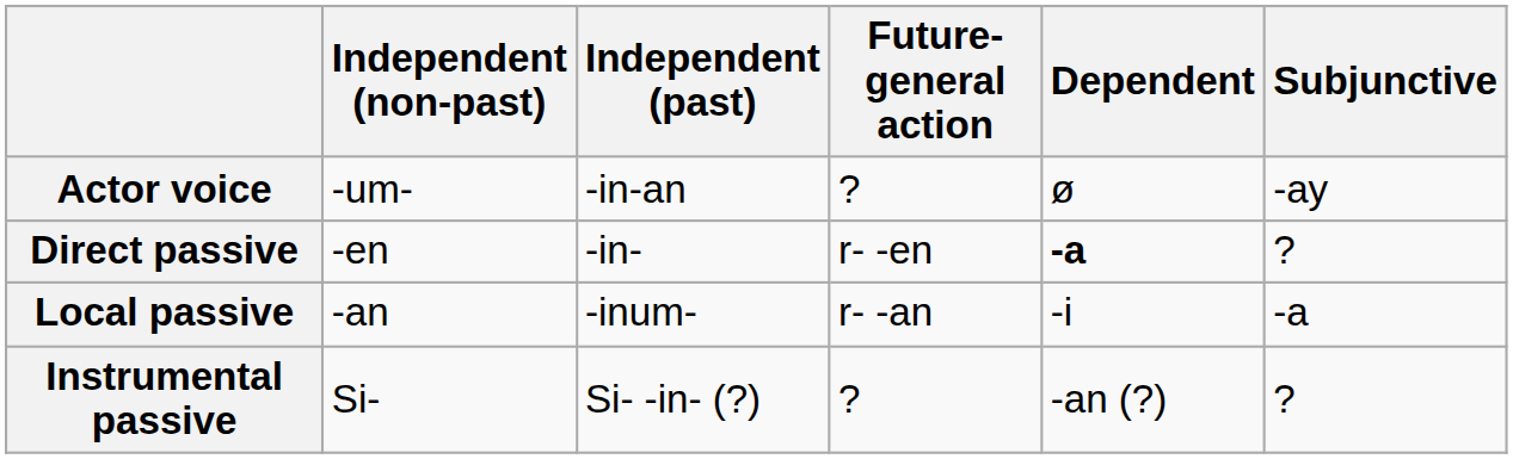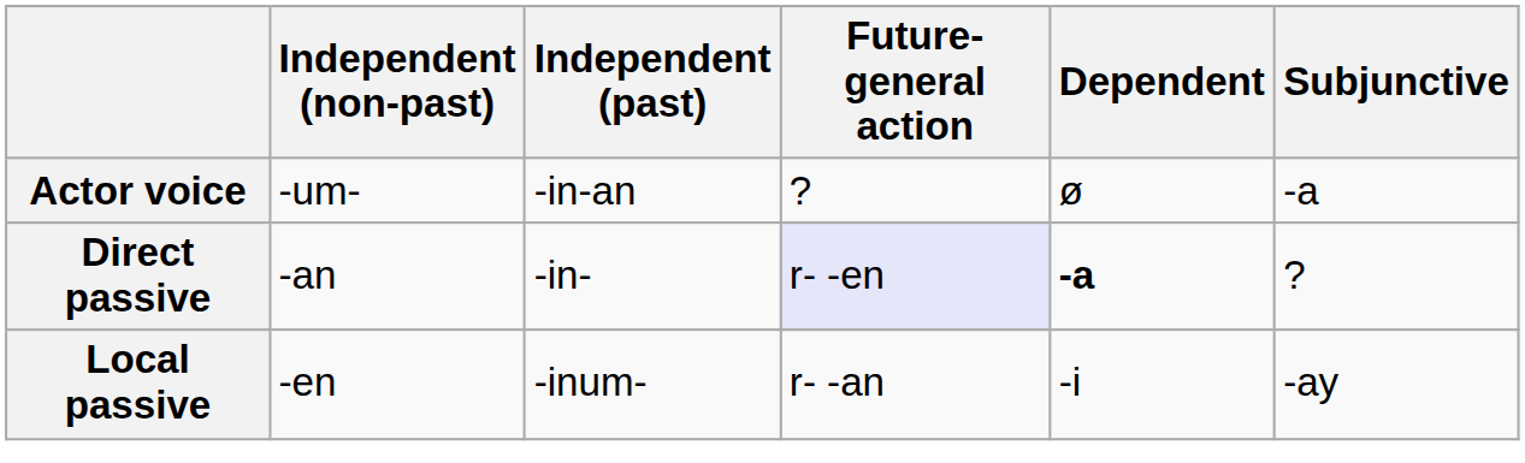 <table class="wikitable">
 <tr>
 <th></th>
 <th c=01>Independent <br>(non-past)</th>
 <th c=02>Independent <br>(past)</th>
 <th c=03>Future-general <br>action</th>
 <th c=04>Dependent</th>
 <th c=05>Subjunctive</th>
 </tr>
 <tr>
 <th>Actor voice</th>
 <td c=01>-um-</td>
 <td c=02>-in-an</td>
 <td c=03>?</td>
 <td c=04>ø</td>
-<td c=05>-ay</td>
+<td c=05>-a</td>
 </tr>
 <tr>
 <th>Direct passive</th>
-<td c=01>-en</td>
+<td c=01>-an</td>
 <td c=02>-in-</td>
-<td c=03>r- -en</td>
+<td c=03 style="background: lavender;">r- -en</td>
 <td c=04><strong>-a</strong></td>
 <td c=05>?</td>
 </tr>
 <tr>
 <th>Local passive</th>
-<td c=01>-an</td>
+<td c=01>-en</td>
 <td c=02>-inum-</td>
 <td c=03>r- -an</td>
 <td c=04>-i</td>
-<td c=05>-a</td>
-</tr>
-<tr>
-<th>Instrumental passive</th>
-<td c=01>Si-</td>
-<td c=02>Si- -in- (?)</td>
-<td c=03>?</td>
-<td c=04>-an (?)</td>
-<td c=05>?</td>
+<td c=05>-ay</td>
 </tr>
 </table>
